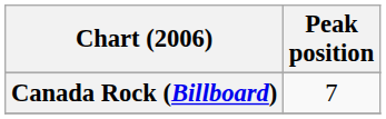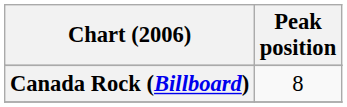 <table class="wikitable sortable plainrowheaders">
 <tr>
 <th>Chart (2006)</th>
 <th>Peak<br>position</th>
 </tr>
 <tr>
 </tr>
 <tr>
 </tr>
 <tr>
 <th scope="row">Canada Rock (<em><a href='#'>Billboard</a></em>)</th>
-<td style="text-align:center;">7</td>
+<td style="text-align:center;">8</td>
 </tr>
 <tr>
 </tr>
 <tr>
 </tr>
 </table>
